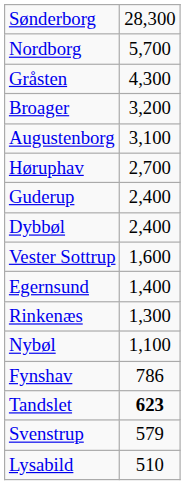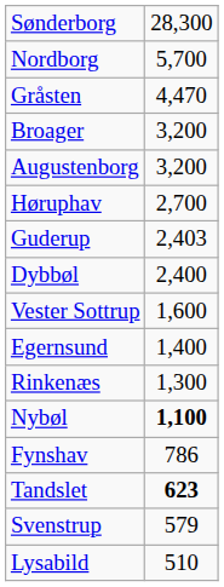 <table class="wikitable" style="margin-right:1em">
 <tr>
 <td><a href='#'>Sønderborg</a></td>
 <td align="center">28,300</td>
 </tr>
 <tr>
 <td><a href='#'>Nordborg</a></td>
 <td align="center">5,700</td>
 </tr>
 <tr>
 <td><a href='#'>Gråsten</a></td>
-<td align="center">4,300</td>
+<td align="center">4,470</td>
 </tr>
 <tr>
 <td><a href='#'>Broager</a></td>
 <td align="center">3,200</td>
 </tr>
 <tr>
 <td><a href='#'>Augustenborg</a></td>
-<td align="center">3,100</td>
+<td align="center">3,200</td>
 </tr>
 <tr>
 <td><a href='#'>Høruphav</a></td>
 <td align="center">2,700</td>
 </tr>
 <tr>
 <td><a href='#'>Guderup</a></td>
-<td align="center">2,400</td>
+<td align="center">2,403</td>
 </tr>
 <tr>
 <td><a href='#'>Dybbøl</a></td>
 <td align="center">2,400</td>
 </tr>
 <tr>
 <td><a href='#'>Vester Sottrup</a></td>
 <td align="center">1,600</td>
 </tr>
 <tr>
 <td><a href='#'>Egernsund</a></td>
 <td align="center">1,400</td>
 </tr>
 <tr>
 <td><a href='#'>Rinkenæs</a></td>
 <td align="center">1,300</td>
 </tr>
 <tr>
 <td><a href='#'>Nybøl</a></td>
-<td align="center">1,100</td>
+<td align="center"><strong>1,100</strong></td>
 </tr>
 <tr>
 <td><a href='#'>Fynshav</a></td>
 <td align="center">786</td>
 </tr>
 <tr>
 <td><a href='#'>Tandslet</a></td>
 <td align="center"><strong>623</strong></td>
 </tr>
 <tr>
 <td><a href='#'>Svenstrup</a></td>
 <td align="center">579</td>
 </tr>
 <tr>
 <td><a href='#'>Lysabild</a></td>
 <td align="center">510</td>
 </tr>
 </table>
